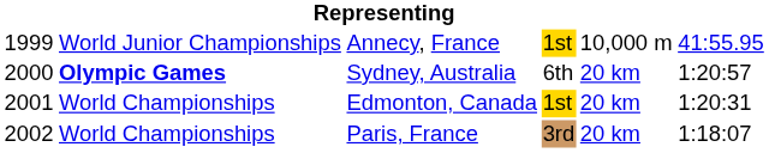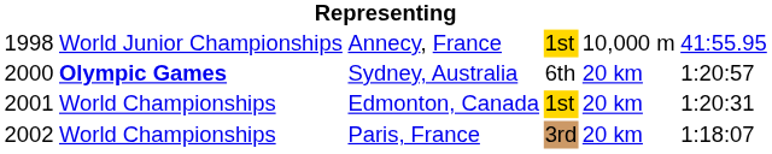 <table>
 <tr>
 <th colspan="6">Representing </th>
 </tr>
 <tr>
-<td>1999</td>
+<td>1998</td>
 <td><a href='#'>World Junior Championships</a></td>
 <td><a href='#'>Annecy</a>, <a href='#'>France</a></td>
 <td bgcolor="gold">1st</td>
 <td>10,000 m</td>
 <td><a href='#'>41:55.95</a></td>
 </tr>
 <tr>
 <td>2000</td>
 <td><strong><a href='#'>Olympic Games</a></strong></td>
 <td><a href='#'>Sydney, Australia</a></td>
 <td>6th</td>
 <td><a href='#'>20 km</a></td>
 <td>1:20:57</td>
 </tr>
 <tr>
 <td>2001</td>
 <td><a href='#'>World Championships</a></td>
 <td><a href='#'>Edmonton, Canada</a></td>
 <td bgcolor="gold">1st</td>
 <td><a href='#'>20 km</a></td>
 <td>1:20:31</td>
 </tr>
 <tr>
 <td>2002</td>
 <td><a href='#'>World Championships</a></td>
 <td><a href='#'>Paris, France</a></td>
 <td bgcolor="cc9966">3rd</td>
 <td><a href='#'>20 km</a></td>
 <td>1:18:07</td>
 </tr>
 </table>
